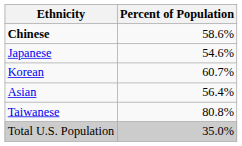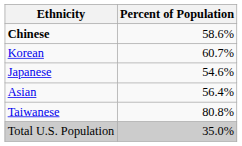 <table class="wikitable sortable" style="margin: 1em auto 1em auto">
 <tr>
 <th>Ethnicity</th>
 <th>Percent of Population</th>
 </tr>
 <tr style="">
 <td><strong>Chinese</strong></td>
 <td style="text-align:right;">58.6%</td>
 </tr>
 <tr>
+<td><a href='#'>Korean</a></td>
+<td style="text-align:right;">60.7%</td>
+</tr>
+<tr>
 <td><a href='#'>Japanese</a></td>
 <td style="text-align:right;">54.6%</td>
-</tr>
-<tr>
-<td><a href='#'>Korean</a></td>
-<td style="text-align:right;">60.7%</td>
 </tr>
 <tr>
 <td><a href='#'>Asian</a></td>
 <td style="text-align:right;">56.4%</td>
 </tr>
 <tr>
 <td><a href='#'>Taiwanese</a></td>
 <td style="text-align:right;">80.8%</td>
 </tr>
 <tr style="background:#ccc;">
 <td>Total U.S. Population</td>
 <td style="text-align:right;">35.0%</td>
 </tr>
 </table>
